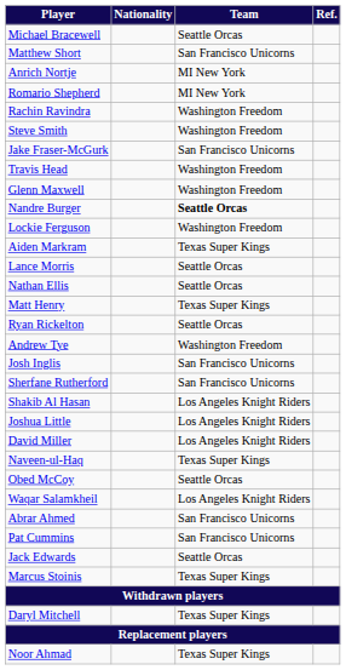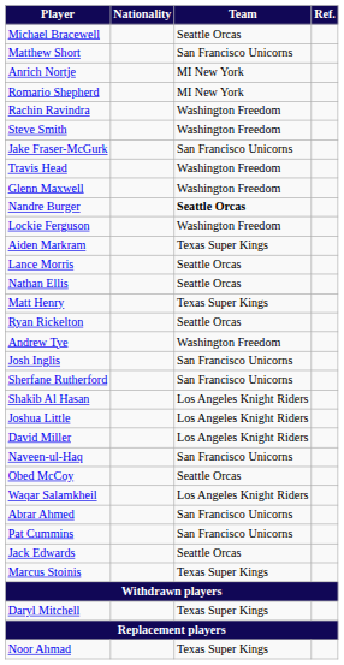 <table class="wikitable">
 <tr>
 <th style="background: #110756;color:white">Player</th>
 <th style="background: #110756;color:white">Nationality</th>
 <th style="background: #110756;color:white">Team</th>
 <th style="background: #110756;color:white">Ref.</th>
 </tr>
 <tr>
 <td scope="row"><a href='#'>Michael Bracewell</a></td>
 <td></td>
 <td>Seattle Orcas</td>
 <td></td>
 </tr>
 <tr>
 <td scope="row"><a href='#'>Matthew Short</a></td>
 <td></td>
 <td>San Francisco Unicorns</td>
 <td></td>
 </tr>
 <tr>
 <td scope="row"><a href='#'>Anrich Nortje</a></td>
 <td></td>
 <td>MI New York</td>
 <td></td>
 </tr>
 <tr>
 <td scope="row"><a href='#'>Romario Shepherd</a></td>
 <td></td>
 <td>MI New York</td>
 <td></td>
 </tr>
 <tr>
 <td scope="row"><a href='#'>Rachin Ravindra</a></td>
 <td></td>
 <td>Washington Freedom</td>
 <td></td>
 </tr>
 <tr>
 <td scope="row"><a href='#'>Steve Smith</a></td>
 <td></td>
 <td>Washington Freedom</td>
 <td></td>
 </tr>
 <tr>
 <td scope="row"><a href='#'>Jake Fraser-McGurk</a></td>
 <td></td>
 <td>San Francisco Unicorns</td>
 <td></td>
 </tr>
 <tr>
 <td scope="row"><a href='#'>Travis Head</a></td>
 <td></td>
 <td>Washington Freedom</td>
 <td></td>
 </tr>
 <tr>
 <td scope="row"><a href='#'>Glenn Maxwell</a></td>
 <td></td>
 <td>Washington Freedom</td>
 <td></td>
 </tr>
 <tr>
 <td scope="row"><a href='#'>Nandre Burger</a></td>
 <td></td>
 <td><strong>Seattle Orcas</strong></td>
 <td></td>
 </tr>
 <tr>
 <td scope="row"><a href='#'>Lockie Ferguson</a></td>
 <td></td>
 <td>Washington Freedom</td>
 <td></td>
 </tr>
 <tr>
 <td scope="row"><a href='#'>Aiden Markram</a></td>
 <td></td>
 <td>Texas Super Kings</td>
 <td></td>
 </tr>
 <tr>
 <td scope="row"><a href='#'>Lance Morris</a></td>
 <td></td>
 <td>Seattle Orcas</td>
 <td></td>
 </tr>
 <tr>
 <td scope="row"><a href='#'>Nathan Ellis</a></td>
 <td></td>
 <td>Seattle Orcas</td>
 <td></td>
 </tr>
 <tr>
 <td scope="row"><a href='#'>Matt Henry</a></td>
 <td></td>
 <td>Texas Super Kings</td>
 <td></td>
 </tr>
 <tr>
 <td scope="row"><a href='#'>Ryan Rickelton</a></td>
 <td></td>
 <td>Seattle Orcas</td>
 <td></td>
 </tr>
 <tr>
 <td scope="row"><a href='#'>Andrew Tye</a></td>
 <td></td>
 <td>Washington Freedom</td>
 <td></td>
 </tr>
 <tr>
 <td scope="row"><a href='#'>Josh Inglis</a></td>
 <td></td>
 <td>San Francisco Unicorns</td>
 <td></td>
 </tr>
 <tr>
 <td scope="row"><a href='#'>Sherfane Rutherford</a></td>
 <td></td>
 <td>San Francisco Unicorns</td>
 <td></td>
 </tr>
 <tr>
 <td scope="row"><a href='#'>Shakib Al Hasan</a></td>
 <td></td>
 <td>Los Angeles Knight Riders</td>
 <td></td>
 </tr>
 <tr>
 <td scope="row"><a href='#'>Joshua Little</a></td>
 <td></td>
 <td>Los Angeles Knight Riders</td>
 <td></td>
 </tr>
 <tr>
 <td scope="row"><a href='#'>David Miller</a></td>
 <td></td>
 <td>Los Angeles Knight Riders</td>
 <td></td>
 </tr>
 <tr>
 <td scope="row"><a href='#'>Naveen-ul-Haq</a></td>
 <td></td>
-<td>Texas Super Kings</td>
+<td>San Francisco Unicorns</td>
 <td></td>
 </tr>
 <tr>
 <td scope="row"><a href='#'>Obed McCoy</a></td>
 <td></td>
 <td>Seattle Orcas</td>
 <td></td>
 </tr>
 <tr>
 <td scope="row"><a href='#'>Waqar Salamkheil</a></td>
 <td></td>
 <td>Los Angeles Knight Riders</td>
 <td></td>
 </tr>
 <tr>
 <td scope="row"><a href='#'>Abrar Ahmed</a></td>
 <td></td>
 <td>San Francisco Unicorns</td>
 <td></td>
 </tr>
 <tr>
 <td scope="row"><a href='#'>Pat Cummins</a></td>
 <td></td>
 <td>San Francisco Unicorns</td>
 <td></td>
 </tr>
 <tr>
 <td scope="row"><a href='#'>Jack Edwards</a></td>
 <td></td>
 <td>Seattle Orcas</td>
 <td></td>
 </tr>
 <tr>
 <td scope="row"><a href='#'>Marcus Stoinis</a></td>
 <td></td>
 <td>Texas Super Kings</td>
 <td></td>
 </tr>
 <tr>
 <th style="background: #110756; color:white;" colspan="4">Withdrawn players</th>
 </tr>
 <tr>
 <td scope="row"><a href='#'>Daryl Mitchell</a></td>
 <td></td>
 <td>Texas Super Kings</td>
 <td></td>
 </tr>
 <tr>
 <th style="background: #110756; color:white;" colspan="4">Replacement players</th>
 </tr>
 <tr>
 <td scope="row"><a href='#'>Noor Ahmad</a></td>
 <td></td>
 <td>Texas Super Kings</td>
 <td></td>
 </tr>
 </table>
